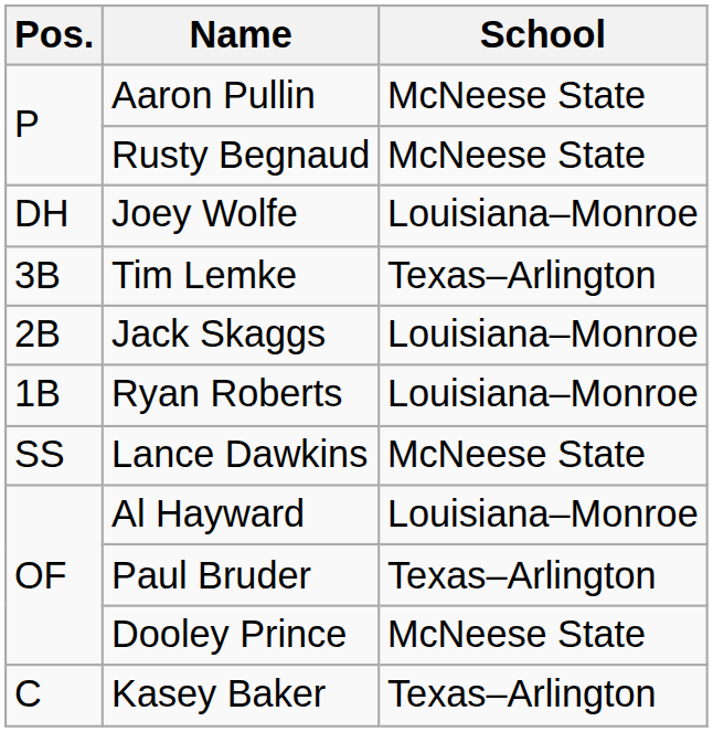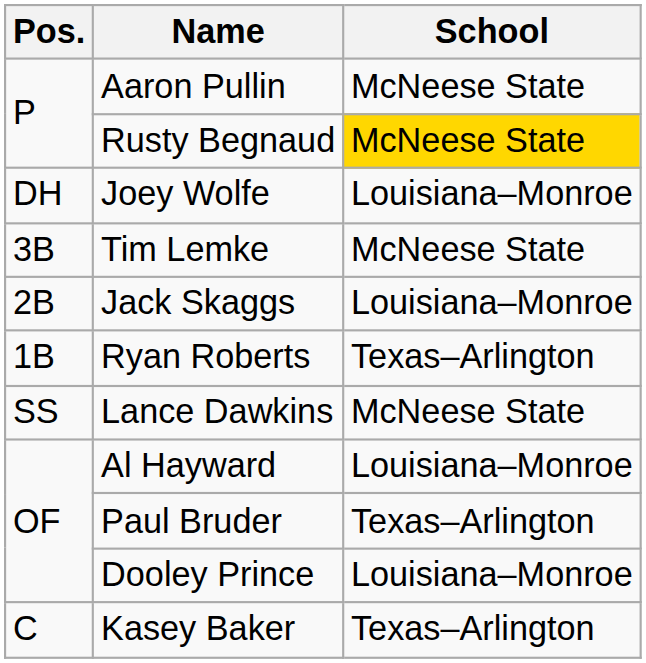 <table class=wikitable>
 <tr>
 <th>Pos.</th>
 <th>Name</th>
 <th>School</th>
 </tr>
 <tr>
 <td rowspan=2>P</td>
 <td>Aaron Pullin</td>
 <td>McNeese State</td>
 </tr>
 <tr>
 <td>Rusty Begnaud</td>
-<td>McNeese State</td>
+<td style="background: gold;">McNeese State</td>
 </tr>
 <tr>
 <td>DH</td>
 <td>Joey Wolfe</td>
 <td>Louisiana–Monroe</td>
 </tr>
 <tr>
 <td>3B</td>
 <td>Tim Lemke</td>
-<td>Texas–Arlington</td>
+<td>McNeese State</td>
 </tr>
 <tr>
 <td>2B</td>
 <td>Jack Skaggs</td>
 <td>Louisiana–Monroe</td>
 </tr>
 <tr>
 <td>1B</td>
 <td>Ryan Roberts</td>
-<td>Louisiana–Monroe</td>
+<td>Texas–Arlington</td>
 </tr>
 <tr>
 <td>SS</td>
 <td>Lance Dawkins</td>
 <td>McNeese State</td>
 </tr>
 <tr>
 <td rowspan=3>OF</td>
 <td>Al Hayward</td>
 <td>Louisiana–Monroe</td>
 </tr>
 <tr>
 <td>Paul Bruder</td>
 <td>Texas–Arlington</td>
 </tr>
 <tr>
 <td>Dooley Prince</td>
-<td>McNeese State</td>
+<td>Louisiana–Monroe</td>
 </tr>
 <tr>
 <td>C</td>
 <td>Kasey Baker</td>
 <td>Texas–Arlington</td>
 </tr>
 </table>
